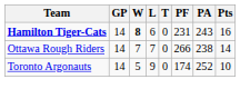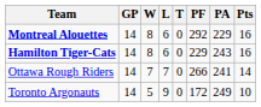 <table class="wikitable">
 <tr>
 <th>Team</th>
 <th>GP</th>
 <th>W</th>
 <th>L</th>
 <th>T</th>
 <th>PF</th>
 <th>PA</th>
 <th>Pts</th>
 </tr>
 <tr align="center">
+<td align="left"><strong><a href='#'>Montreal Alouettes</a></strong></td>
+<td>14</td>
+<td>8</td>
+<td>6</td>
+<td>0</td>
+<td>292</td>
+<td>229</td>
+<td>16</td>
+</tr>
+<tr align="center">
 <td align="left"><strong><a href='#'>Hamilton Tiger-Cats</a></strong></td>
 <td>14</td>
-<td><strong>8</strong></td>
+<td>8</td>
 <td>6</td>
 <td>0</td>
-<td>231</td>
+<td>229</td>
 <td>243</td>
 <td>16</td>
 </tr>
 <tr align="center">
 <td align="left"><a href='#'>Ottawa Rough Riders</a></td>
 <td>14</td>
 <td>7</td>
 <td>7</td>
 <td>0</td>
 <td>266</td>
-<td>238</td>
+<td>241</td>
 <td>14</td>
 </tr>
 <tr align="center">
 <td align="left"><a href='#'>Toronto Argonauts</a></td>
 <td>14</td>
 <td>5</td>
 <td>9</td>
 <td>0</td>
-<td>174</td>
-<td>252</td>
+<td>172</td>
+<td>249</td>
 <td>10</td>
 </tr>
 </table>
